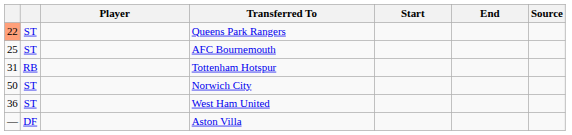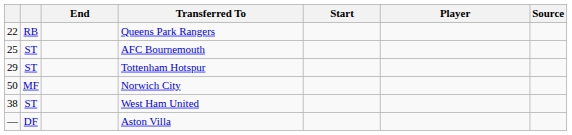 <table class="wikitable plainrowheaders sortable" style="font-size:95%">
 <tr>
 <th></th>
 <th></th>
-<th scope="col" style="width:200px;">Player</th>
+<th scope="col" style="width:100px;">End</th>
 <th scope="col" style="width:250px;">Transferred To</th>
 <th scope="col" style="width:100px;">Start</th>
-<th scope="col" style="width:100px;">End</th>
+<th scope="col" style="width:200px;">Player</th>
 <th>Source</th>
 </tr>
 <tr>
-<td align=center style="background: lightsalmon;">22</td>
-<td align=center><a href='#'>ST</a></td>
-<td></td>
+<td align=center>22</td>
+<td align=center><a href='#'>RB</a></td>
+<td align=center></td>
 <td> <a href='#'>Queens Park Rangers</a></td>
 <td align=center></td>
-<td align=center></td>
+<td></td>
 <td align=center></td>
 </tr>
 <tr>
 <td align=center>25</td>
 <td align=center><a href='#'>ST</a></td>
-<td></td>
+<td align=center></td>
 <td> <a href='#'>AFC Bournemouth</a></td>
 <td align=center></td>
-<td align=center></td>
+<td></td>
 <td align=center></td>
 </tr>
 <tr>
-<td align=center>31</td>
-<td align=center><a href='#'>RB</a></td>
-<td></td>
+<td align=center>29</td>
+<td align=center><a href='#'>ST</a></td>
+<td align=center></td>
 <td> <a href='#'>Tottenham Hotspur</a></td>
 <td align=center></td>
-<td align=center></td>
+<td></td>
 <td align=center></td>
 </tr>
 <tr>
 <td align=center>50</td>
-<td align=center><a href='#'>ST</a></td>
-<td></td>
+<td align=center><a href='#'>MF</a></td>
+<td align=center></td>
 <td> <a href='#'>Norwich City</a></td>
 <td align=center></td>
-<td align=center></td>
+<td></td>
 <td align=center></td>
 </tr>
 <tr>
-<td align=center>36</td>
+<td align=center>38</td>
 <td align=center><a href='#'>ST</a></td>
-<td></td>
+<td align=center></td>
 <td> <a href='#'>West Ham United</a></td>
 <td align=center></td>
-<td align=center></td>
+<td></td>
 <td align=center></td>
 </tr>
 <tr>
 <td align=center>—</td>
 <td align=center><a href='#'>DF</a></td>
-<td></td>
+<td align=center></td>
 <td> <a href='#'>Aston Villa</a></td>
 <td align=center></td>
-<td align=center></td>
+<td></td>
 <td align=center></td>
 </tr>
 </table>
